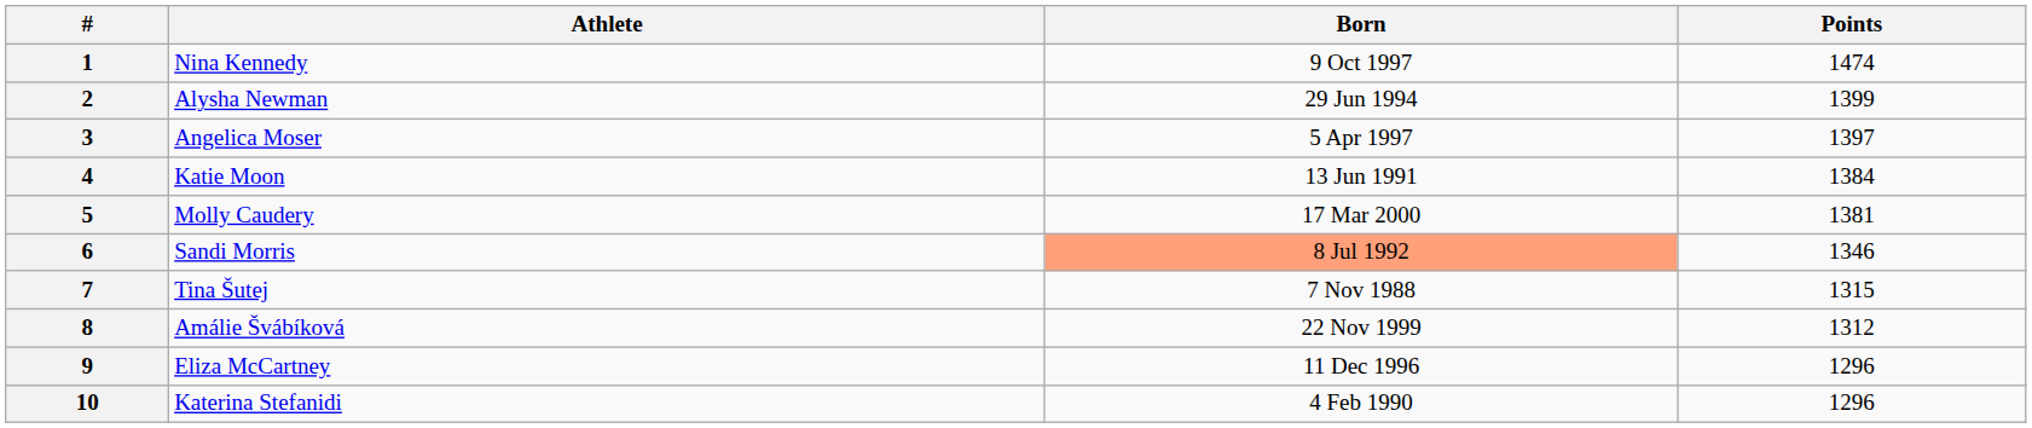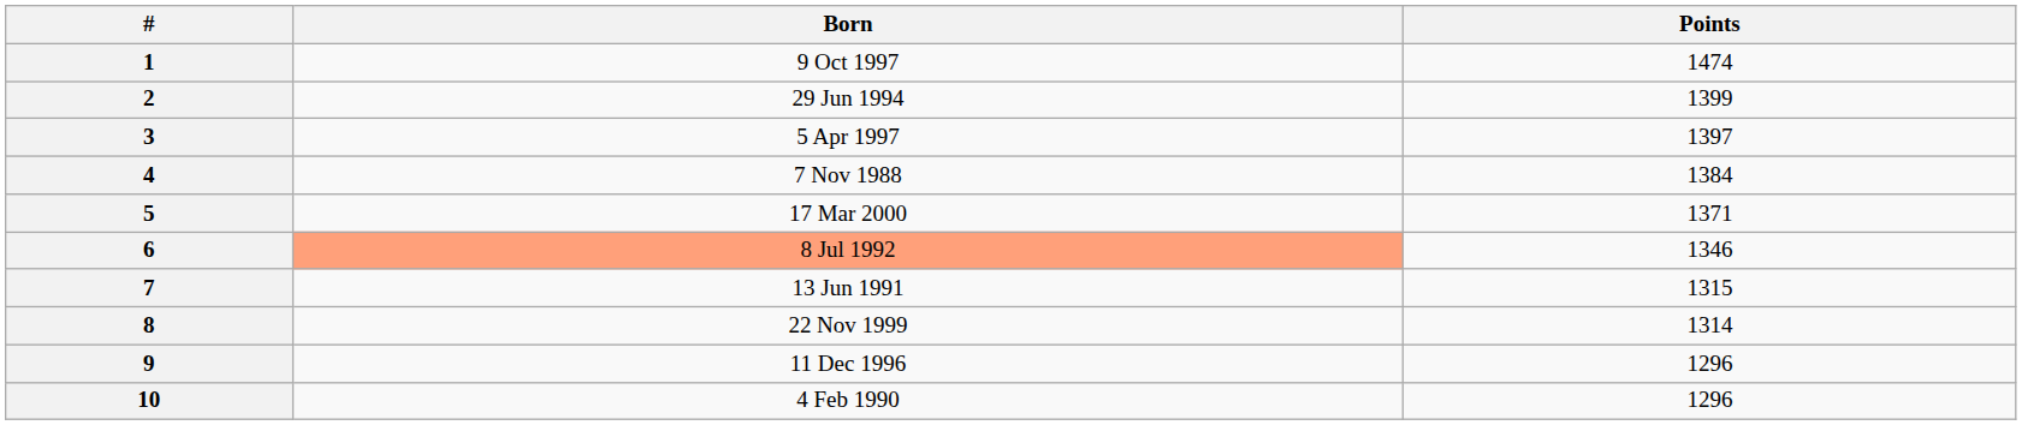 <table class="wikitable" width=80% style="font-size:90%; text-align:center;">
 <tr>
 <th>#</th>
-<th>Athlete</th>
 <th>Born</th>
 <th>Points</th>
 </tr>
 <tr>
 <th>1</th>
-<td align=left> <a href='#'>Nina Kennedy</a></td>
 <td>9 Oct 1997</td>
 <td>1474</td>
 </tr>
 <tr>
 <th>2</th>
-<td align=left> <a href='#'>Alysha Newman</a></td>
 <td>29 Jun 1994</td>
 <td>1399</td>
 </tr>
 <tr>
 <th>3</th>
-<td align=left> <a href='#'>Angelica Moser</a></td>
 <td>5 Apr 1997</td>
 <td>1397</td>
 </tr>
 <tr>
 <th>4</th>
-<td align=left> <a href='#'>Katie Moon</a></td>
-<td>13 Jun 1991</td>
+<td>7 Nov 1988</td>
 <td>1384</td>
 </tr>
 <tr>
 <th>5</th>
-<td align=left> <a href='#'>Molly Caudery</a></td>
 <td>17 Mar 2000</td>
-<td>1381</td>
+<td>1371</td>
 </tr>
 <tr>
 <th>6</th>
-<td align=left> <a href='#'>Sandi Morris</a></td>
 <td style="background: lightsalmon;">8 Jul 1992</td>
 <td>1346</td>
 </tr>
 <tr>
 <th>7</th>
-<td align=left> <a href='#'>Tina Šutej</a></td>
-<td>7 Nov 1988</td>
+<td>13 Jun 1991</td>
 <td>1315</td>
 </tr>
 <tr>
 <th>8</th>
-<td align=left> <a href='#'>Amálie Švábíková</a></td>
 <td>22 Nov 1999</td>
-<td>1312</td>
+<td>1314</td>
 </tr>
 <tr>
 <th>9</th>
-<td align=left> <a href='#'>Eliza McCartney</a></td>
 <td>11 Dec 1996</td>
 <td>1296</td>
 </tr>
 <tr>
 <th>10</th>
-<td align=left> <a href='#'>Katerina Stefanidi</a></td>
 <td>4 Feb 1990</td>
 <td>1296</td>
 </tr>
 </table>
